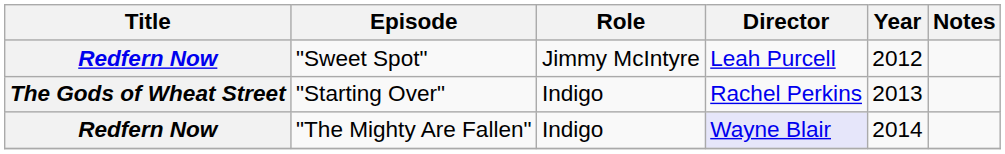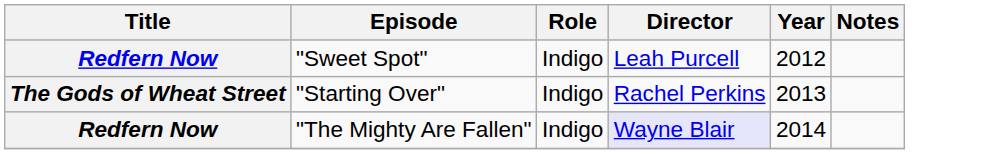 <table class="wikitable plainrowheaders sortable">
 <tr>
 <th scope="col" class="unsortable">Title</th>
 <th scope="col">Episode</th>
 <th scope="col">Role</th>
 <th scope="col">Director</th>
 <th scope="col">Year</th>
 <th scope="col" class="unsortable">Notes</th>
 </tr>
 <tr>
 <th scope="row"><em><a href='#'>Redfern Now</a></em></th>
 <td>"Sweet Spot"</td>
-<td>Jimmy McIntyre</td>
+<td>Indigo</td>
 <td><a href='#'>Leah Purcell</a></td>
 <td>2012</td>
 <td></td>
 </tr>
 <tr>
 <th scope="row"><em>The Gods of Wheat Street</em></th>
 <td>"Starting Over"</td>
 <td>Indigo</td>
 <td><a href='#'>Rachel Perkins</a></td>
 <td>2013</td>
 <td></td>
 </tr>
 <tr>
 <th scope="row"><em>Redfern Now</em></th>
 <td>"The Mighty Are Fallen"</td>
 <td>Indigo</td>
 <td style="background: lavender;"><a href='#'>Wayne Blair</a></td>
 <td>2014</td>
 <td></td>
 </tr>
 <tr>
 </tr>
 </table>
